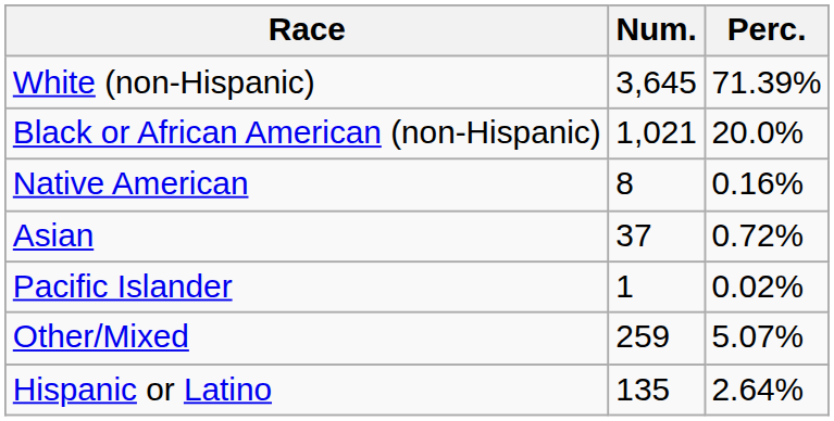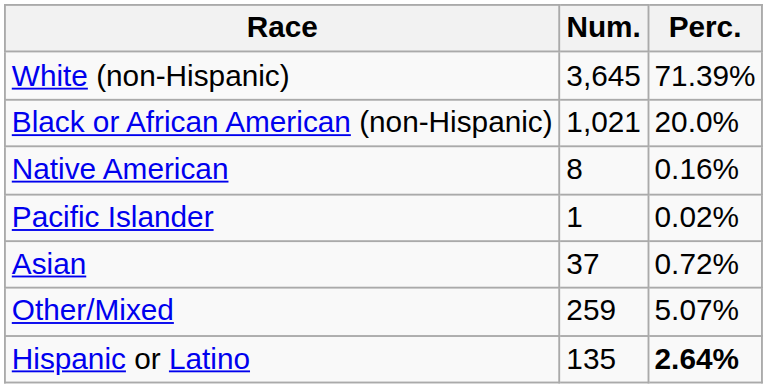 <table class="wikitable">
 <tr>
 <th>Race</th>
 <th>Num.</th>
 <th>Perc.</th>
 </tr>
 <tr>
 <td><a href='#'>White</a> (non-Hispanic)</td>
 <td>3,645</td>
 <td>71.39%</td>
 </tr>
 <tr>
 <td><a href='#'>Black or African American</a> (non-Hispanic)</td>
 <td>1,021</td>
 <td>20.0%</td>
 </tr>
 <tr>
 <td><a href='#'>Native American</a></td>
 <td>8</td>
 <td>0.16%</td>
 </tr>
 <tr>
+<td><a href='#'>Pacific Islander</a></td>
+<td>1</td>
+<td>0.02%</td>
+</tr>
+<tr>
 <td><a href='#'>Asian</a></td>
 <td>37</td>
 <td>0.72%</td>
-</tr>
-<tr>
-<td><a href='#'>Pacific Islander</a></td>
-<td>1</td>
-<td>0.02%</td>
 </tr>
 <tr>
 <td><a href='#'>Other/Mixed</a></td>
 <td>259</td>
 <td>5.07%</td>
 </tr>
 <tr>
 <td><a href='#'>Hispanic</a> or <a href='#'>Latino</a></td>
 <td>135</td>
-<td>2.64%</td>
+<td><strong>2.64%</strong></td>
 </tr>
 </table>
